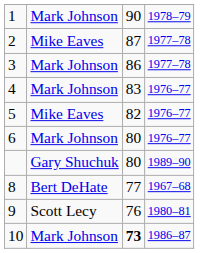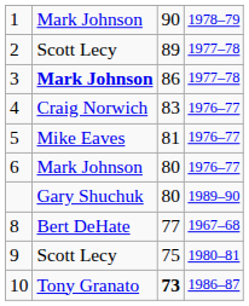 <table class="wikitable">
 <tr>
 </tr>
 <tr>
 <td>1</td>
 <td><a href='#'>Mark Johnson</a></td>
 <td>90</td>
 <td style="font-size:80%;"><a href='#'>1978–79</a></td>
 </tr>
 <tr>
 <td>2</td>
-<td><a href='#'>Mike Eaves</a></td>
-<td>87</td>
+<td>Scott Lecy</td>
+<td>89</td>
 <td style="font-size:80%;"><a href='#'>1977–78</a></td>
 </tr>
 <tr>
 <td>3</td>
-<td><a href='#'>Mark Johnson</a></td>
+<td><strong><a href='#'>Mark Johnson</a></strong></td>
 <td>86</td>
 <td style="font-size:80%;"><a href='#'>1977–78</a></td>
 </tr>
 <tr>
 <td>4</td>
-<td><a href='#'>Mark Johnson</a></td>
+<td><a href='#'>Craig Norwich</a></td>
 <td>83</td>
 <td style="font-size:80%;"><a href='#'>1976–77</a></td>
 </tr>
 <tr>
 <td>5</td>
 <td><a href='#'>Mike Eaves</a></td>
-<td>82</td>
+<td>81</td>
 <td style="font-size:80%;"><a href='#'>1976–77</a></td>
 </tr>
 <tr>
 <td>6</td>
 <td><a href='#'>Mark Johnson</a></td>
 <td>80</td>
 <td style="font-size:80%;"><a href='#'>1976–77</a></td>
 </tr>
 <tr>
 <td></td>
 <td><a href='#'>Gary Shuchuk</a></td>
 <td>80</td>
 <td style="font-size:80%;"><a href='#'>1989–90</a></td>
 </tr>
 <tr>
 <td>8</td>
 <td><a href='#'>Bert DeHate</a></td>
 <td>77</td>
 <td style="font-size:80%;"><a href='#'>1967–68</a></td>
 </tr>
 <tr>
 <td>9</td>
 <td>Scott Lecy</td>
-<td>76</td>
+<td>75</td>
 <td style="font-size:80%;"><a href='#'>1980–81</a></td>
 </tr>
 <tr>
 <td>10</td>
-<td><a href='#'>Mark Johnson</a></td>
+<td><a href='#'>Tony Granato</a></td>
 <td><strong>73</strong></td>
 <td style="font-size:80%;"><a href='#'>1986–87</a></td>
 </tr>
 </table>
